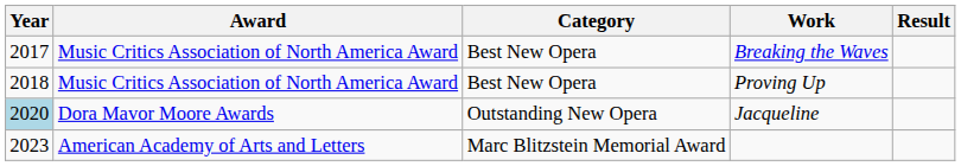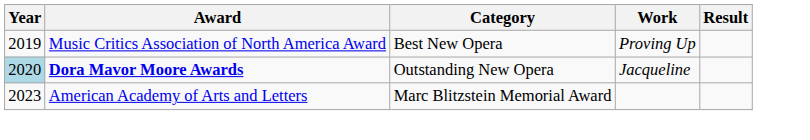 <table class="wikitable">
 <tr>
 <th>Year</th>
 <th><strong>Award</strong></th>
 <th><strong>Category</strong></th>
 <th><strong>Work</strong></th>
 <th><strong>Result</strong></th>
 </tr>
 <tr>
-<td>2017</td>
-<td><a href='#'>Music Critics Association of North America Award</a></td>
-<td>Best New Opera</td>
-<td><em><a href='#'>Breaking the Waves</a></em></td>
-<td></td>
-</tr>
-<tr>
-<td>2018</td>
+<td>2019</td>
 <td><a href='#'>Music Critics Association of North America Award</a></td>
 <td>Best New Opera</td>
 <td><em>Proving Up</em></td>
 <td></td>
 </tr>
 <tr>
 <td style="background: lightblue;">2020</td>
-<td><a href='#'>Dora Mavor Moore Awards</a></td>
+<td><strong><a href='#'>Dora Mavor Moore Awards</a></strong></td>
 <td>Outstanding New Opera</td>
 <td><em>Jacqueline</em></td>
 <td></td>
 </tr>
 <tr>
 <td>2023</td>
 <td><a href='#'>American Academy of Arts and Letters</a></td>
 <td>Marc Blitzstein Memorial Award</td>
 <td></td>
 <td></td>
 </tr>
 </table>
